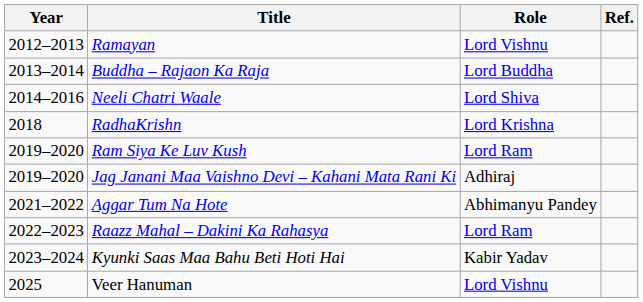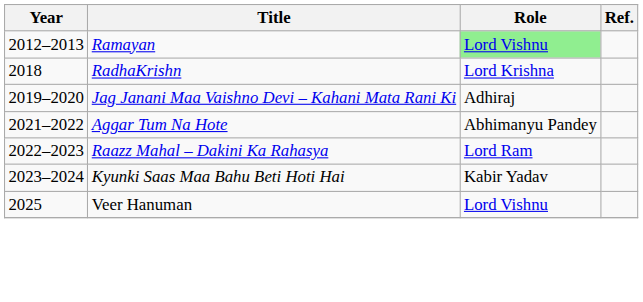 <table class="wikitable sortable">
 <tr>
 <th>Year</th>
 <th>Title</th>
 <th>Role</th>
 <th>Ref.</th>
 </tr>
 <tr>
 <td>2012–2013</td>
 <td><em><a href='#'>Ramayan</a></em></td>
-<td><a href='#'>Lord Vishnu</a></td>
-<td></td>
-</tr>
-<tr>
-<td>2013–2014</td>
-<td><em><a href='#'>Buddha – Rajaon Ka Raja</a></em></td>
-<td><a href='#'>Lord Buddha</a></td>
-<td></td>
-</tr>
-<tr>
-<td>2014–2016</td>
-<td><em><a href='#'>Neeli Chatri Waale</a></em></td>
-<td><a href='#'>Lord Shiva</a></td>
+<td style="background: lightgreen;"><a href='#'>Lord Vishnu</a></td>
 <td></td>
 </tr>
 <tr>
 <td>2018</td>
 <td><em><a href='#'>RadhaKrishn</a></em></td>
 <td><a href='#'>Lord Krishna</a></td>
-<td></td>
-</tr>
-<tr>
-<td>2019–2020</td>
-<td><em><a href='#'>Ram Siya Ke Luv Kush</a></em></td>
-<td><a href='#'>Lord Ram</a></td>
 <td></td>
 </tr>
 <tr>
 <td>2019–2020</td>
 <td><em><a href='#'>Jag Janani Maa Vaishno Devi – Kahani Mata Rani Ki</a></em></td>
 <td>Adhiraj</td>
 <td></td>
 </tr>
 <tr>
 <td>2021–2022</td>
 <td><em><a href='#'>Aggar Tum Na Hote</a></em></td>
 <td>Abhimanyu Pandey</td>
 <td></td>
 </tr>
 <tr>
 <td>2022–2023</td>
 <td><em><a href='#'>Raazz Mahal – Dakini Ka Rahasya</a></em></td>
 <td><a href='#'>Lord Ram</a></td>
 <td></td>
 </tr>
 <tr>
 <td>2023–2024</td>
 <td><em>Kyunki Saas Maa Bahu Beti Hoti Hai</em></td>
 <td>Kabir Yadav</td>
 <td></td>
 </tr>
 <tr>
 <td>2025</td>
 <td>Veer Hanuman</td>
 <td><a href='#'>Lord Vishnu</a></td>
 <td></td>
 </tr>
 <tr>
 </tr>
 </table>
